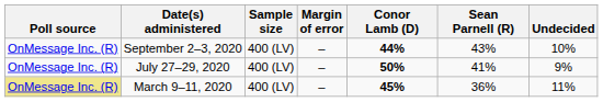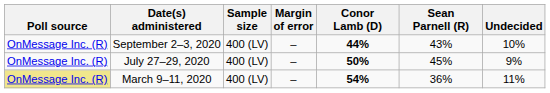 <table class="wikitable" style="font-size:90%;text-align:center;">
 <tr valign=bottom>
 <th>Poll source</th>
 <th>Date(s)<br>administered</th>
 <th>Sample<br>size</th>
 <th>Margin<br>of error</th>
 <th style="width:100px;">Conor<br>Lamb (D)</th>
 <th style="width:100px;">Sean<br>Parnell (R)</th>
 <th>Undecided</th>
 </tr>
 <tr>
 <td style="text-align:left;"><a href='#'>OnMessage Inc. (R)</a></td>
 <td>September 2–3, 2020</td>
 <td>400 (LV)</td>
 <td>–</td>
 <td><strong>44%</strong></td>
 <td>43%</td>
 <td>10%</td>
 </tr>
 <tr>
 <td style="text-align:left;"><a href='#'>OnMessage Inc. (R)</a></td>
 <td>July 27–29, 2020</td>
 <td>400 (LV)</td>
 <td>–</td>
 <td><strong>50%</strong></td>
-<td>41%</td>
+<td>45%</td>
 <td>9%</td>
 </tr>
 <tr>
 <td style="background: khaki; text-align:left;"><a href='#'>OnMessage Inc. (R)</a></td>
 <td>March 9–11, 2020</td>
 <td>400 (LV)</td>
 <td>–</td>
-<td><strong>45%</strong></td>
+<td><strong>54%</strong></td>
 <td>36%</td>
 <td>11%</td>
 </tr>
 </table>
